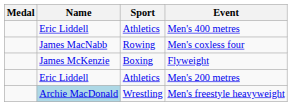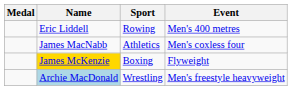 <table class="wikitable sortable">
 <tr>
 <th>Medal</th>
 <th>Name</th>
 <th>Sport</th>
 <th>Event</th>
 </tr>
 <tr>
 <td></td>
 <td><a href='#'>Eric Liddell</a></td>
-<td><a href='#'>Athletics</a></td>
+<td><a href='#'>Rowing</a></td>
 <td><a href='#'>Men's 400 metres</a></td>
 </tr>
 <tr>
 <td></td>
 <td><a href='#'>James MacNabb</a></td>
-<td><a href='#'>Rowing</a></td>
+<td><a href='#'>Athletics</a></td>
 <td><a href='#'>Men's coxless four</a></td>
 </tr>
 <tr>
 <td></td>
-<td><a href='#'>James McKenzie</a></td>
+<td style="background: gold;"><a href='#'>James McKenzie</a></td>
 <td><a href='#'>Boxing</a></td>
 <td><a href='#'>Flyweight</a></td>
-</tr>
-<tr>
-<td></td>
-<td><a href='#'>Eric Liddell</a></td>
-<td><a href='#'>Athletics</a></td>
-<td><a href='#'>Men's 200 metres</a></td>
 </tr>
 <tr>
 <td></td>
 <td style="background: lightblue;"><a href='#'>Archie MacDonald</a></td>
 <td><a href='#'>Wrestling</a></td>
 <td><a href='#'>Men's freestyle heavyweight</a></td>
 </tr>
 </table>
